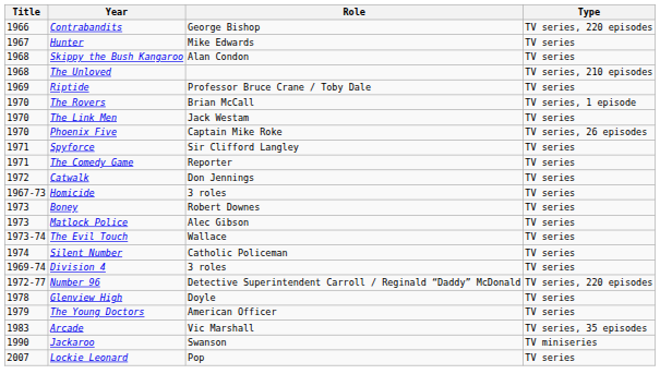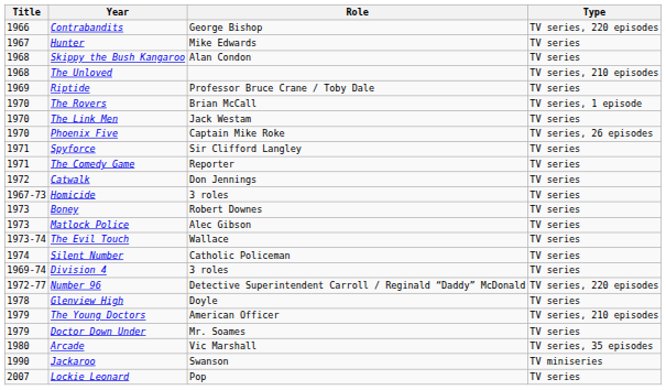 <table class="wikitable">
 <tr>
 <th>Title</th>
 <th>Year</th>
 <th>Role</th>
 <th>Type</th>
 </tr>
 <tr>
 <td>1966</td>
 <td><em><a href='#'>Contrabandits</a></em></td>
 <td>George Bishop</td>
 <td>TV series, 220 episodes</td>
 </tr>
 <tr>
 <td>1967</td>
 <td><em><a href='#'>Hunter</a></em></td>
 <td>Mike Edwards</td>
 <td>TV series</td>
 </tr>
 <tr>
 <td>1968</td>
 <td><em><a href='#'>Skippy the Bush Kangaroo</a></em></td>
 <td>Alan Condon</td>
 <td>TV series</td>
 </tr>
 <tr>
 <td>1968</td>
 <td><em><a href='#'>The Unloved</a></em></td>
 <td></td>
 <td>TV series, 210 episodes</td>
 </tr>
 <tr>
 <td>1969</td>
 <td><em><a href='#'>Riptide</a></em></td>
 <td>Professor Bruce Crane / Toby Dale</td>
 <td>TV series</td>
 </tr>
 <tr>
 <td>1970</td>
 <td><em><a href='#'>The Rovers</a></em></td>
 <td>Brian McCall</td>
 <td>TV series, 1 episode</td>
 </tr>
 <tr>
 <td>1970</td>
 <td><em><a href='#'>The Link Men</a></em></td>
 <td>Jack Westam</td>
 <td>TV series</td>
 </tr>
 <tr>
 <td>1970</td>
 <td><em><a href='#'>Phoenix Five</a></em></td>
 <td>Captain Mike Roke</td>
 <td>TV series, 26 episodes</td>
 </tr>
 <tr>
 <td>1971</td>
 <td><em><a href='#'>Spyforce</a></em></td>
 <td>Sir Clifford Langley</td>
 <td>TV series</td>
 </tr>
 <tr>
 <td>1971</td>
 <td><em><a href='#'>The Comedy Game</a></em></td>
 <td>Reporter</td>
 <td>TV series</td>
 </tr>
 <tr>
 <td>1972</td>
 <td><em><a href='#'>Catwalk</a></em></td>
 <td>Don Jennings</td>
 <td>TV series</td>
 </tr>
 <tr>
 <td>1967-73</td>
 <td><em><a href='#'>Homicide</a></em></td>
 <td>3 roles</td>
 <td>TV series</td>
 </tr>
 <tr>
 <td>1973</td>
 <td><em><a href='#'>Boney</a></em></td>
 <td>Robert Downes</td>
 <td>TV series</td>
 </tr>
 <tr>
 <td>1973</td>
 <td><em><a href='#'>Matlock Police</a></em></td>
 <td>Alec Gibson</td>
 <td>TV series</td>
 </tr>
 <tr>
 <td>1973-74</td>
 <td><em><a href='#'>The Evil Touch</a></em></td>
 <td>Wallace</td>
 <td>TV series</td>
 </tr>
 <tr>
 <td>1974</td>
 <td><em><a href='#'>Silent Number</a></em></td>
 <td>Catholic Policeman</td>
 <td>TV series</td>
 </tr>
 <tr>
 <td>1969-74</td>
 <td><em><a href='#'>Division 4</a></em></td>
 <td>3 roles</td>
 <td>TV series</td>
 </tr>
 <tr>
 <td>1972-77</td>
 <td><em><a href='#'>Number 96</a></em></td>
 <td>Detective Superintendent Carroll / Reginald “Daddy” McDonald</td>
 <td>TV series, 220 episodes</td>
 </tr>
 <tr>
 <td>1978</td>
 <td><em><a href='#'>Glenview High</a></em></td>
 <td>Doyle</td>
 <td>TV series</td>
 </tr>
 <tr>
 <td>1979</td>
 <td><em><a href='#'>The Young Doctors</a></em></td>
 <td>American Officer</td>
+<td>TV series, 210 episodes</td>
+</tr>
+<tr>
+<td>1979</td>
+<td><em><a href='#'>Doctor Down Under</a></em></td>
+<td>Mr. Soames</td>
 <td>TV series</td>
 </tr>
 <tr>
-<td>1983</td>
+<td>1980</td>
 <td><em><a href='#'>Arcade</a></em></td>
 <td>Vic Marshall</td>
 <td>TV series, 35 episodes</td>
 </tr>
 <tr>
 <td>1990</td>
 <td><em><a href='#'>Jackaroo</a></em></td>
 <td>Swanson</td>
 <td>TV miniseries</td>
 </tr>
 <tr>
 <td>2007</td>
 <td><em><a href='#'>Lockie Leonard</a></em></td>
 <td>Pop</td>
 <td>TV series</td>
 </tr>
 </table>
